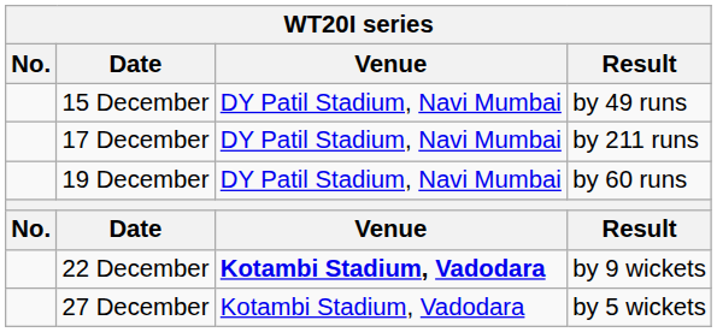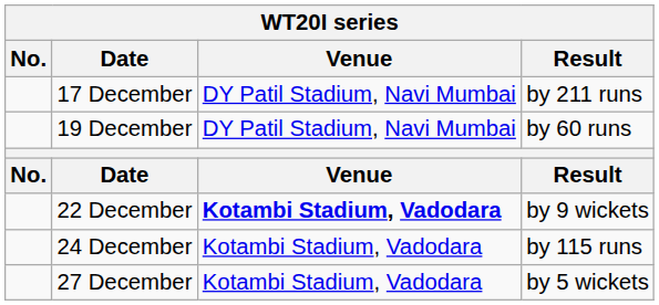 <table class="wikitable">
 <tr>
 <th colspan="4">WT20I series</th>
 </tr>
 <tr>
 <th>No.</th>
 <th>Date</th>
 <th>Venue</th>
 <th>Result</th>
-</tr>
-<tr>
-<td></td>
-<td>15 December</td>
-<td><a href='#'>DY Patil Stadium</a>, <a href='#'>Navi Mumbai</a></td>
-<td> by 49 runs</td>
 </tr>
 <tr>
 <td></td>
 <td>17 December</td>
 <td><a href='#'>DY Patil Stadium</a>, <a href='#'>Navi Mumbai</a></td>
 <td> by 211 runs</td>
 </tr>
 <tr>
 <td></td>
 <td>19 December</td>
 <td><a href='#'>DY Patil Stadium</a>, <a href='#'>Navi Mumbai</a></td>
 <td> by 60 runs</td>
 </tr>
 <tr>
 <th colspan="4"></th>
 </tr>
 <tr>
 <th>No.</th>
 <th>Date</th>
 <th>Venue</th>
 <th>Result</th>
 </tr>
 <tr>
 <td></td>
 <td>22 December</td>
 <td><strong><a href='#'>Kotambi Stadium</a>, <a href='#'>Vadodara</a></strong></td>
 <td> by 9 wickets</td>
 </tr>
 <tr>
 <td></td>
+<td>24 December</td>
+<td><a href='#'>Kotambi Stadium</a>, <a href='#'>Vadodara</a></td>
+<td> by 115 runs</td>
+</tr>
+<tr>
+<td></td>
 <td>27 December</td>
 <td><a href='#'>Kotambi Stadium</a>, <a href='#'>Vadodara</a></td>
 <td> by 5 wickets</td>
 </tr>
 </table>
